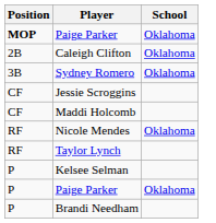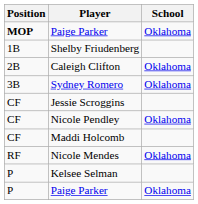 <table class="wikitable">
 <tr>
 <th>Position</th>
 <th>Player</th>
 <th>School</th>
 </tr>
 <tr>
 <td><strong>MOP</strong></td>
 <td><a href='#'>Paige Parker</a></td>
 <td><a href='#'>Oklahoma</a></td>
+</tr>
+<tr>
+<td>1B</td>
+<td>Shelby Friudenberg</td>
+<td></td>
 </tr>
 <tr>
 <td>2B</td>
 <td>Caleigh Clifton</td>
 <td><a href='#'>Oklahoma</a></td>
 </tr>
 <tr>
 <td>3B</td>
 <td><a href='#'>Sydney Romero</a></td>
 <td><a href='#'>Oklahoma</a></td>
 </tr>
 <tr>
 <td>CF</td>
 <td>Jessie Scroggins</td>
 <td></td>
 </tr>
 <tr>
 <td>CF</td>
+<td>Nicole Pendley</td>
+<td><a href='#'>Oklahoma</a></td>
+</tr>
+<tr>
+<td>CF</td>
 <td>Maddi Holcomb</td>
 <td></td>
 </tr>
 <tr>
 <td>RF</td>
 <td>Nicole Mendes</td>
 <td><a href='#'>Oklahoma</a></td>
-</tr>
-<tr>
-<td>RF</td>
-<td><a href='#'>Taylor Lynch</a></td>
-<td></td>
 </tr>
 <tr>
 <td>P</td>
 <td>Kelsee Selman</td>
 <td></td>
 </tr>
 <tr>
 <td>P</td>
 <td><a href='#'>Paige Parker</a></td>
 <td><a href='#'>Oklahoma</a></td>
 </tr>
-<tr>
-<td>P</td>
-<td>Brandi Needham</td>
-<td></td>
-</tr>
 </table>
